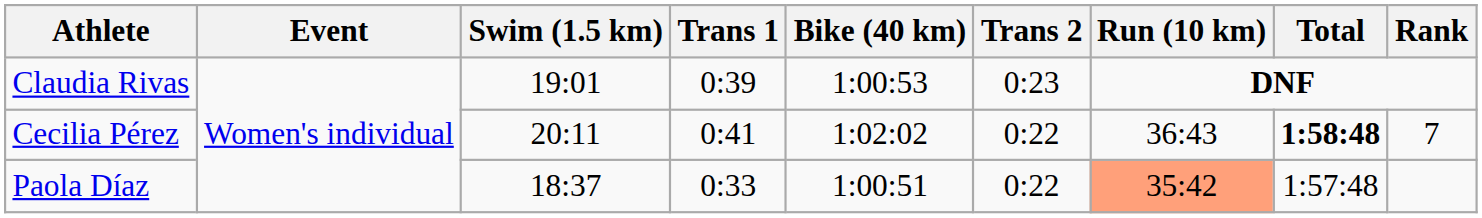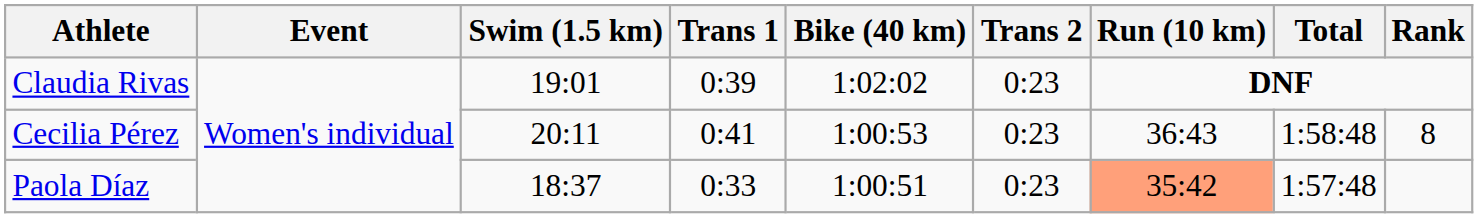 <table class="wikitable" style="font-size:90%">
 <tr>
 <th>Athlete</th>
 <th>Event</th>
 <th>Swim (1.5 km)</th>
 <th>Trans 1</th>
 <th>Bike (40 km)</th>
 <th>Trans 2</th>
 <th>Run (10 km)</th>
 <th>Total</th>
 <th>Rank</th>
 </tr>
 <tr>
 <td><a href='#'>Claudia Rivas</a></td>
 <td rowspan="3"><a href='#'>Women's individual</a></td>
 <td align=center>19:01</td>
 <td align=center>0:39</td>
-<td align=center>1:00:53</td>
+<td align=center>1:02:02</td>
 <td align=center>0:23</td>
 <td align=center colspan=3><strong>DNF</strong></td>
 </tr>
 <tr>
 <td><a href='#'>Cecilia Pérez</a></td>
 <td align=center>20:11</td>
 <td align=center>0:41</td>
-<td align=center>1:02:02</td>
-<td align=center>0:22</td>
+<td align=center>1:00:53</td>
+<td align=center>0:23</td>
 <td align=center>36:43</td>
-<td align=center><strong>1:58:48</strong></td>
-<td align=center>7</td>
+<td align=center>1:58:48</td>
+<td align=center>8</td>
 </tr>
 <tr>
 <td><a href='#'>Paola Díaz</a></td>
 <td align=center>18:37</td>
 <td align=center>0:33</td>
 <td align=center>1:00:51</td>
-<td align=center>0:22</td>
+<td align=center>0:23</td>
 <td align=center style="background: lightsalmon;">35:42</td>
 <td align=center>1:57:48</td>
 <td align=center></td>
 </tr>
 </table>
